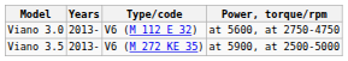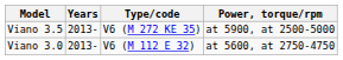 <table class="wikitable sortable">
 <tr>
 <th>Model</th>
 <th>Years</th>
 <th>Type/code</th>
 <th>Power, torque/rpm</th>
 </tr>
 <tr>
+<td>Viano 3.5</td>
+<td>2013-</td>
+<td> V6 (<a href='#'>M 272 KE 35</a>)</td>
+<td> at 5900,  at 2500-5000</td>
+</tr>
+<tr>
 <td>Viano 3.0</td>
 <td>2013-</td>
 <td> V6 (<a href='#'>M 112 E 32</a>)</td>
 <td> at 5600,  at 2750-4750</td>
 </tr>
-<tr>
-<td>Viano 3.5</td>
-<td>2013-</td>
-<td> V6 (<a href='#'>M 272 KE 35</a>)</td>
-<td> at 5900,  at 2500-5000</td>
-</tr>
 </table>
